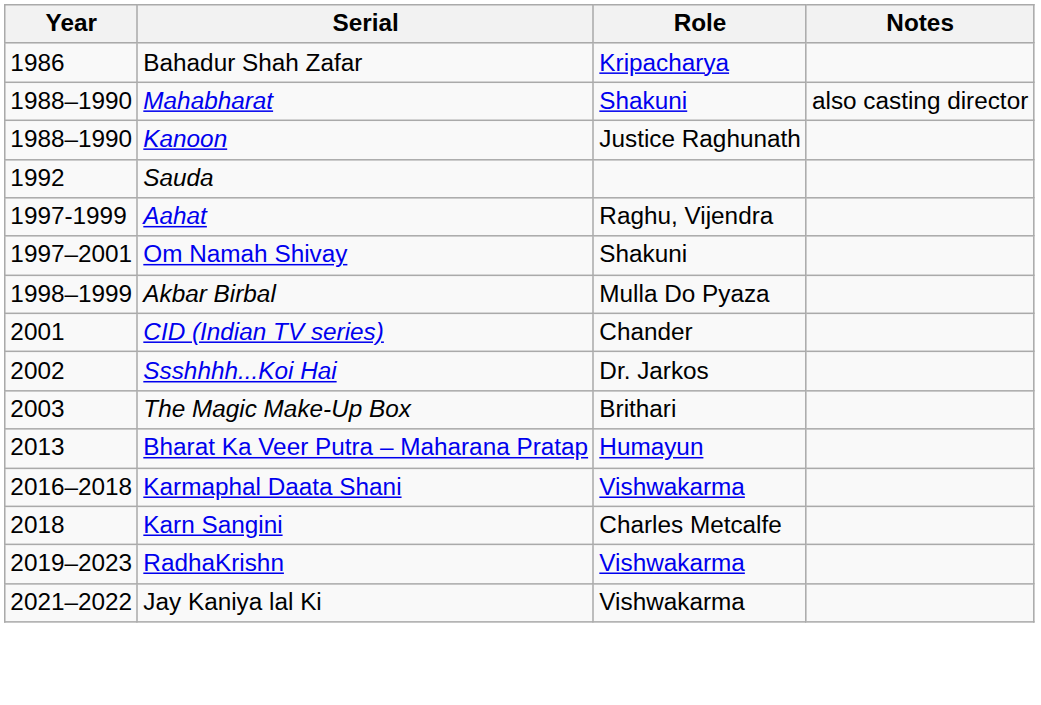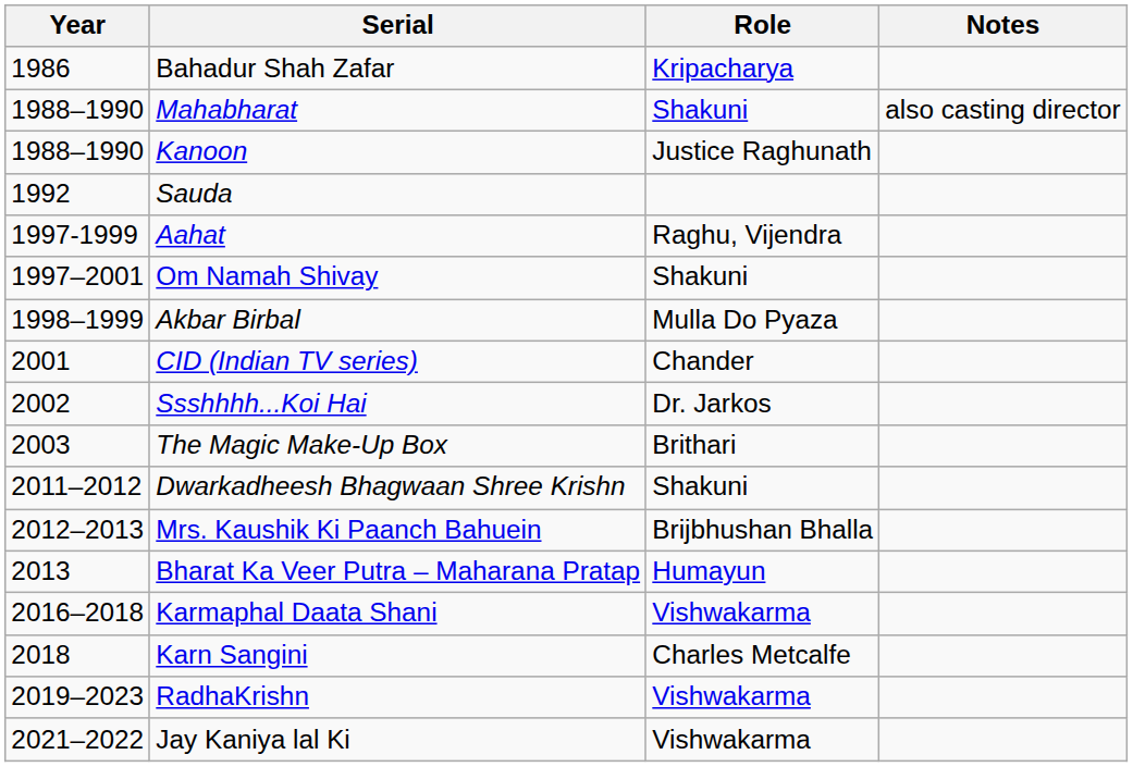 <table class="wikitable sortable">
 <tr>
 <th>Year</th>
 <th>Serial</th>
 <th>Role</th>
 <th>Notes</th>
 </tr>
 <tr>
 <td>1986</td>
 <td>Bahadur Shah Zafar</td>
 <td><a href='#'>Kripacharya</a></td>
 <td></td>
 </tr>
 <tr>
 <td>1988–1990</td>
 <td><em><a href='#'>Mahabharat</a></em></td>
 <td><a href='#'>Shakuni</a></td>
 <td>also casting director</td>
 </tr>
 <tr>
 <td>1988–1990</td>
 <td><em><a href='#'>Kanoon</a></em></td>
 <td>Justice Raghunath</td>
 <td></td>
 </tr>
 <tr>
 <td>1992</td>
 <td><em>Sauda</em></td>
 <td></td>
 <td></td>
 </tr>
 <tr>
 <td>1997-1999</td>
 <td><em><a href='#'>Aahat</a></em></td>
 <td>Raghu, Vijendra</td>
 <td></td>
 </tr>
 <tr>
 <td>1997–2001</td>
 <td><a href='#'>Om Namah Shivay</a></td>
 <td>Shakuni</td>
 <td></td>
 </tr>
 <tr>
 <td>1998–1999</td>
 <td><em>Akbar Birbal</em></td>
 <td>Mulla Do Pyaza</td>
 <td></td>
 </tr>
 <tr>
 <td>2001</td>
 <td><em><a href='#'>CID (Indian TV series)</a></em></td>
 <td>Chander</td>
 <td></td>
 </tr>
 <tr>
 <td>2002</td>
 <td><em><a href='#'>Ssshhhh...Koi Hai</a></em></td>
 <td>Dr. Jarkos</td>
 <td></td>
 </tr>
 <tr>
 <td>2003</td>
 <td><em>The Magic Make-Up Box</em></td>
 <td>Brithari</td>
 <td></td>
 </tr>
 <tr>
+<td>2011–2012</td>
+<td><em>Dwarkadheesh Bhagwaan Shree Krishn</td>
+<td>Shakuni</td>
+<td></td>
+</tr>
+<tr>
+<td>2012–2013</td>
+<td></em><a href='#'>Mrs. Kaushik Ki Paanch Bahuein</a><em></td>
+<td>Brijbhushan Bhalla</td>
+<td></td>
+</tr>
+<tr>
 <td>2013</td>
 <td><a href='#'>Bharat Ka Veer Putra – Maharana Pratap</a></td>
 <td><a href='#'>Humayun</a></td>
 <td></td>
 </tr>
 <tr>
 <td>2016–2018</td>
 <td><a href='#'>Karmaphal Daata Shani</a></td>
 <td><a href='#'>Vishwakarma</a></td>
 <td></td>
 </tr>
 <tr>
 <td>2018</td>
 <td><a href='#'>Karn Sangini</a></td>
 <td>Charles Metcalfe</td>
 <td></td>
 </tr>
 <tr>
 <td>2019–2023</td>
 <td><a href='#'>RadhaKrishn</a></td>
 <td><a href='#'>Vishwakarma</a></td>
 <td></td>
 </tr>
 <tr>
 <td>2021–2022</td>
 <td>Jay Kaniya lal Ki</td>
 <td>Vishwakarma</td>
 <td></td>
 </tr>
 </table>
